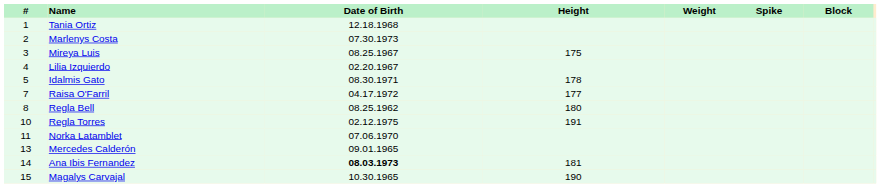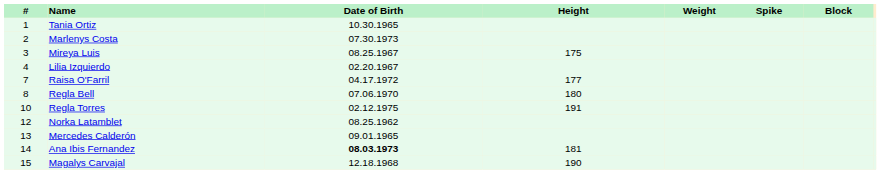 <table border=0 cellpadding=2 cellspacing=0  |- bgcolor=#FFECCE style="text-align:center; font-size:90%;" width=100%>
 <tr bgcolor=#BBF0C9>
 <th width=5%>#</th>
 <th width=25% align=left>Name</th>
 <th width=25%>Date of Birth</th>
 <th width=21%>Height</th>
 <th width=8%>Weight</th>
 <th width=8%>Spike</th>
 <th width=8%>Block</th>
 </tr>
 <tr bgcolor=#E7FAEC>
 <td>1</td>
 <td align=left><a href='#'>Tania Ortiz</a></td>
-<td>12.18.1968</td>
+<td>10.30.1965</td>
 <td></td>
 <td></td>
 <td></td>
 <td></td>
 <td></td>
 </tr>
 <tr bgcolor=#E7FAEC>
 <td>2</td>
 <td align=left><a href='#'>Marlenys Costa</a></td>
 <td>07.30.1973</td>
 <td></td>
 <td></td>
 <td></td>
 <td></td>
 <td></td>
 </tr>
 <tr bgcolor=#E7FAEC>
 <td>3</td>
 <td align=left><a href='#'>Mireya Luis</a></td>
 <td>08.25.1967</td>
 <td>175</td>
 <td></td>
 <td></td>
 <td></td>
 <td></td>
 </tr>
 <tr bgcolor=#E7FAEC>
 <td>4</td>
 <td align=left><a href='#'>Lilia Izquierdo</a></td>
 <td>02.20.1967</td>
 <td></td>
 <td></td>
 <td></td>
 <td></td>
 <td></td>
 </tr>
 <tr bgcolor=#E7FAEC>
-<td>5</td>
-<td align=left><a href='#'>Idalmis Gato</a></td>
-<td>08.30.1971</td>
-<td>178</td>
-<td></td>
-<td></td>
-<td></td>
-<td></td>
-</tr>
-<tr bgcolor=#E7FAEC>
 <td>7</td>
 <td align=left><a href='#'>Raisa O'Farril</a></td>
 <td>04.17.1972</td>
 <td>177</td>
 <td></td>
 <td></td>
 <td></td>
 <td></td>
 </tr>
 <tr bgcolor=#E7FAEC>
 <td>8</td>
 <td align=left><a href='#'>Regla Bell</a></td>
-<td>08.25.1962</td>
+<td>07.06.1970</td>
 <td>180</td>
 <td></td>
 <td></td>
 <td></td>
 <td></td>
 </tr>
 <tr bgcolor=#E7FAEC>
 <td>10</td>
 <td align=left><a href='#'>Regla Torres</a></td>
 <td>02.12.1975</td>
 <td>191</td>
 <td></td>
 <td></td>
 <td></td>
 <td></td>
 </tr>
 <tr bgcolor=#E7FAEC>
-<td>11</td>
+<td>12</td>
 <td align=left><a href='#'>Norka Latamblet</a></td>
-<td>07.06.1970</td>
+<td>08.25.1962</td>
 <td></td>
 <td></td>
 <td></td>
 <td></td>
 <td></td>
 </tr>
 <tr bgcolor=#E7FAEC>
 <td>13</td>
 <td align=left><a href='#'>Mercedes Calderón</a></td>
 <td>09.01.1965</td>
 <td></td>
 <td></td>
 <td></td>
 <td></td>
 <td></td>
 </tr>
 <tr bgcolor=#E7FAEC>
 <td>14</td>
 <td align=left><a href='#'>Ana Ibis Fernandez</a></td>
 <td><strong>08.03.1973</strong></td>
 <td>181</td>
 <td></td>
 <td></td>
 <td></td>
 <td></td>
 </tr>
 <tr bgcolor=#E7FAEC>
 <td>15</td>
 <td align=left><a href='#'>Magalys Carvajal</a></td>
-<td>10.30.1965</td>
+<td>12.18.1968</td>
 <td>190</td>
 <td></td>
 <td></td>
 <td></td>
 <td></td>
 </tr>
 </table>
